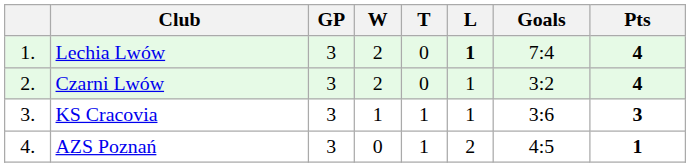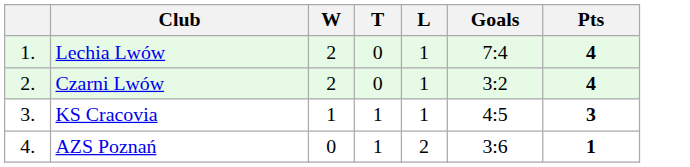 <table class="wikitable">
 <tr>
 <th width="30"></th>
 <th width="200">Club</th>
-<th width="30">GP</th>
 <th width="30">W</th>
 <th width="30">T</th>
 <th width="30">L</th>
 <th width="70">Goals</th>
 <th width="70">Pts</th>
 </tr>
 <tr bgcolor="#e6fae6" align="center">
 <td>1.</td>
 <td align="left"><a href='#'>Lechia Lwów</a></td>
-<td>3</td>
 <td>2</td>
 <td>0</td>
-<td><strong>1</strong></td>
+<td>1</td>
 <td>7:4</td>
 <td><strong>4</strong></td>
 </tr>
 <tr bgcolor="#e6fae6" align="center">
 <td>2.</td>
 <td align="left"><a href='#'>Czarni Lwów</a></td>
-<td>3</td>
 <td>2</td>
 <td>0</td>
 <td>1</td>
 <td>3:2</td>
 <td><strong>4</strong></td>
 </tr>
 <tr bgcolor="#FFFFFF" align="center">
 <td>3.</td>
 <td align="left"><a href='#'>KS Cracovia</a></td>
-<td>3</td>
 <td>1</td>
 <td>1</td>
 <td>1</td>
-<td>3:6</td>
+<td>4:5</td>
 <td><strong>3</strong></td>
 </tr>
 <tr bgcolor="#FFFFFF" align="center">
 <td>4.</td>
 <td align="left"><a href='#'>AZS Poznań</a></td>
-<td>3</td>
 <td>0</td>
 <td>1</td>
 <td>2</td>
-<td>4:5</td>
+<td>3:6</td>
 <td><strong>1</strong></td>
 </tr>
 </table>
